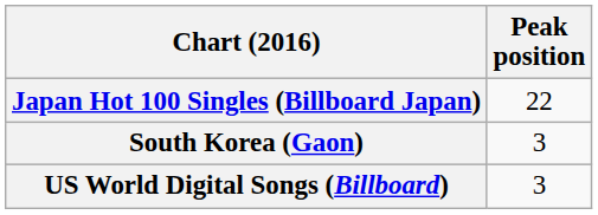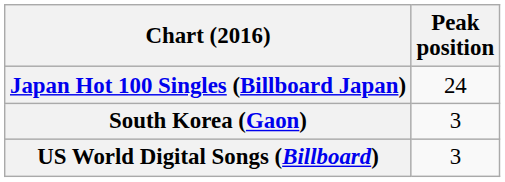 <table class="wikitable sortable plainrowheaders" style="text-align:center;">
 <tr>
 <th>Chart (2016)</th>
 <th>Peak<br>position</th>
 </tr>
 <tr>
 <th scope="row"><a href='#'>Japan Hot 100 Singles</a> (<a href='#'>Billboard Japan</a>)</th>
-<td>22</td>
+<td>24</td>
 </tr>
 <tr>
 <th scope="row">South Korea (<a href='#'>Gaon</a>)</th>
 <td>3</td>
 </tr>
 <tr>
 <th scope="row">US World Digital Songs (<em><a href='#'>Billboard</a></em>)</th>
 <td>3</td>
 </tr>
 </table>
